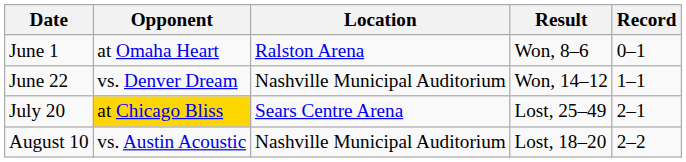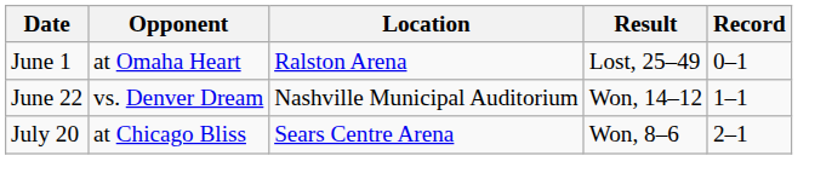 <table class="wikitable">
 <tr>
 <th>Date</th>
 <th>Opponent</th>
 <th>Location</th>
 <th>Result</th>
 <th>Record</th>
 </tr>
 <tr>
 <td>June 1</td>
 <td>at <a href='#'>Omaha Heart</a></td>
 <td><a href='#'>Ralston Arena</a></td>
-<td>Won, 8–6</td>
+<td>Lost, 25–49</td>
 <td>0–1</td>
 </tr>
 <tr>
 <td>June 22</td>
 <td>vs. <a href='#'>Denver Dream</a></td>
 <td>Nashville Municipal Auditorium</td>
 <td>Won, 14–12</td>
 <td>1–1</td>
 </tr>
 <tr>
 <td>July 20</td>
-<td style="background: gold;">at <a href='#'>Chicago Bliss</a></td>
+<td>at <a href='#'>Chicago Bliss</a></td>
 <td><a href='#'>Sears Centre Arena</a></td>
-<td>Lost, 25–49</td>
+<td>Won, 8–6</td>
 <td>2–1</td>
 </tr>
-<tr>
-<td>August 10</td>
-<td>vs. <a href='#'>Austin Acoustic</a></td>
-<td>Nashville Municipal Auditorium</td>
-<td>Lost, 18–20</td>
-<td>2–2</td>
-</tr>
 </table>
